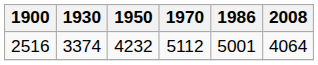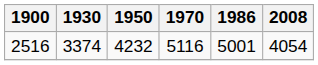 <table class="wikitable">
 <tr>
 <th width="15%">1900</th>
 <th width="15%">1930</th>
 <th width="15%">1950</th>
 <th width="15%">1970</th>
 <th width="15%">1986</th>
 <th width="15%">2008</th>
 </tr>
 <tr>
 <td align="center">2516</td>
 <td align="center">3374</td>
 <td align="center">4232</td>
-<td align="center">5112</td>
+<td align="center">5116</td>
 <td align="center">5001</td>
-<td align="center">4064</td>
+<td align="center">4054</td>
 </tr>
 <tr>
 </tr>
 </table>
